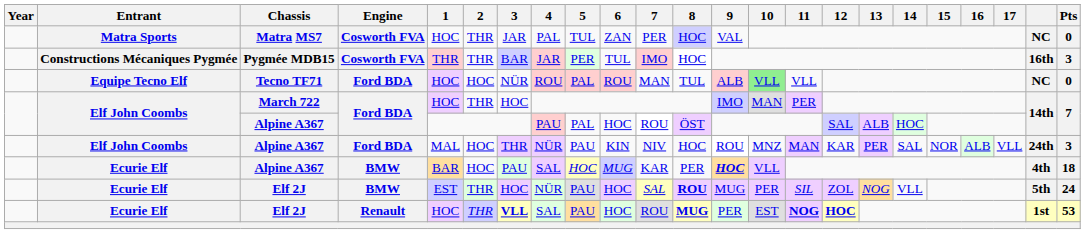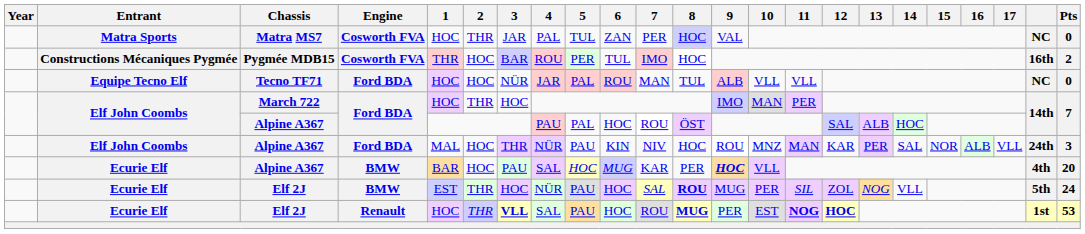 <table class="wikitable" style="text-align:center; font-size:85%">
 <tr>
 <th>Year</th>
 <th>Entrant</th>
 <th>Chassis</th>
 <th>Engine</th>
 <th>1</th>
 <th>2</th>
 <th>3</th>
 <th>4</th>
 <th>5</th>
 <th>6</th>
 <th>7</th>
 <th>8</th>
 <th>9</th>
 <th>10</th>
 <th>11</th>
 <th>12</th>
 <th>13</th>
 <th>14</th>
 <th>15</th>
 <th>16</th>
 <th>17</th>
 <th></th>
 <th>Pts</th>
 </tr>
 <tr>
 <td></td>
 <th nowrap><a href='#'>Matra Sports</a></th>
 <th nowrap><a href='#'>Matra</a> <a href='#'>MS7</a></th>
 <th nowrap><a href='#'>Cosworth FVA</a></th>
 <td><a href='#'>HOC</a></td>
 <td><a href='#'>THR</a></td>
 <td><a href='#'>JAR</a></td>
 <td><a href='#'>PAL</a></td>
 <td><a href='#'>TUL</a></td>
 <td><a href='#'>ZAN</a></td>
 <td><a href='#'>PER</a></td>
 <td style="background:#cfcfff;"><a href='#'>HOC</a><br></td>
 <td><a href='#'>VAL</a></td>
 <td colspan=8></td>
 <th>NC</th>
 <th>0</th>
 </tr>
 <tr>
 <td></td>
 <th nowrap>Constructions Mécaniques Pygmée</th>
 <th nowrap>Pygmée MDB15</th>
 <th nowrap><a href='#'>Cosworth FVA</a></th>
 <td style="background:#FFCFCF;"><a href='#'>THR</a><br></td>
-<td><a href='#'>THR</a></td>
+<td><a href='#'>HOC</a></td>
 <td style="background:#CFCFFF;"><a href='#'>BAR</a><br></td>
-<td style="background:#FFCFCF;"><a href='#'>JAR</a><br></td>
+<td style="background:#FFCFCF;"><a href='#'>ROU</a><br><small></small></td>
 <td style="background:#DFFFDF;"><a href='#'>PER</a><br><small></small></td>
 <td><a href='#'>TUL</a></td>
 <td style="background:#FFCFCF;"><a href='#'>IMO</a><br></td>
 <td style="background:#ffffff;"><a href='#'>HOC</a><br></td>
 <td colspan=9></td>
 <th>16th</th>
-<th>3</th>
+<th>2</th>
 </tr>
 <tr>
 <td></td>
 <th nowrap><a href='#'>Equipe Tecno Elf</a></th>
 <th nowrap><a href='#'>Tecno TF71</a></th>
 <th nowrap><a href='#'>Ford BDA</a></th>
 <td style="background:#EFCFFF;"><a href='#'>HOC</a><br></td>
 <td><a href='#'>HOC</a></td>
 <td><a href='#'>NÜR</a></td>
-<td style="background:#FFCFCF;"><a href='#'>ROU</a><br><small></small></td>
+<td style="background:#FFCFCF;"><a href='#'>JAR</a><br></td>
 <td style="background:#FFCFCF;"><a href='#'>PAL</a><br></td>
 <td style="background:#FFCFCF;"><a href='#'>ROU</a><br><small></small></td>
 <td><a href='#'>MAN</a></td>
 <td><a href='#'>TUL</a></td>
 <td style="background:#FFCFCF;"><a href='#'>ALB</a><br></td>
-<td style="background: lightgreen;"><a href='#'>VLL</a></td>
+<td><a href='#'>VLL</a></td>
 <td><a href='#'>VLL</a></td>
 <td colspan=6></td>
 <th>NC</th>
 <th>0</th>
 </tr>
 <tr>
 <td rowspan=2></td>
 <th rowspan=2 nowrap><a href='#'>Elf John Coombs</a></th>
 <th nowrap><a href='#'>March 722</a></th>
 <th rowspan=2 nowrap><a href='#'>Ford BDA</a></th>
 <td style="background:#EFCFFF;"><a href='#'>HOC</a><br></td>
 <td><a href='#'>THR</a></td>
 <td><a href='#'>HOC</a></td>
 <td colspan=5></td>
 <td style="background:#CFCFFF;"><a href='#'>IMO</a><br></td>
 <td style="background:#DFDFDF;"><a href='#'>MAN</a><br></td>
 <td style="background:#EFCFFF;"><a href='#'>PER</a><br></td>
 <td colspan=6></td>
 <th rowspan=2>14th</th>
 <th rowspan=2>7</th>
 </tr>
 <tr>
 <th nowrap><a href='#'>Alpine A367</a></th>
 <td colspan=3></td>
 <td style="background:#FFCFCF;"><a href='#'>PAU</a><br><small></small></td>
 <td><a href='#'>PAL</a></td>
 <td><a href='#'>HOC</a></td>
 <td style="background:#ffffff;"><a href='#'>ROU</a><br></td>
 <td style="background:#EFCFFF;"><a href='#'>ÖST</a><br></td>
 <td colspan=3></td>
 <td style="background:#CFCFFF;"><a href='#'>SAL</a><br></td>
 <td style="background:#EFCFFF;"><a href='#'>ALB</a><br></td>
 <td style="background:#DFFFDF;"><a href='#'>HOC</a><br><small></small></td>
 <td colspan=3></td>
 </tr>
 <tr>
 <td></td>
 <th nowrap><a href='#'>Elf John Coombs</a></th>
 <th nowrap><a href='#'>Alpine A367</a></th>
 <th nowrap><a href='#'>Ford BDA</a></th>
 <td><a href='#'>MAL</a></td>
 <td><a href='#'>HOC</a></td>
 <td style="background:#EFCFFF;"><a href='#'>THR</a><br></td>
 <td style="background:#EFCFFF;"><a href='#'>NÜR</a><br></td>
 <td><a href='#'>PAU</a></td>
 <td><a href='#'>KIN</a></td>
 <td><a href='#'>NIV</a></td>
 <td><a href='#'>HOC</a></td>
 <td style="background:#ffffff;"><a href='#'>ROU</a><br></td>
 <td><a href='#'>MNZ</a></td>
 <td style="background:#EFCFFF;"><a href='#'>MAN</a><br></td>
 <td><a href='#'>KAR</a></td>
 <td style="background:#EFCFFF;"><a href='#'>PER</a><br></td>
 <td><a href='#'>SAL</a></td>
 <td><a href='#'>NOR</a></td>
 <td style="background:#DFFFDF;"><a href='#'>ALB</a><br><small></small></td>
 <td><a href='#'>VLL</a></td>
 <th>24th</th>
 <th>3</th>
 </tr>
 <tr>
 <td></td>
 <th nowrap><a href='#'>Ecurie Elf</a></th>
 <th nowrap><a href='#'>Alpine A367</a></th>
 <th><a href='#'>BMW</a></th>
 <td style="background:#FFDF9F;"><a href='#'>BAR</a><br></td>
 <td><a href='#'>HOC</a></td>
 <td style="background:#DFFFDF;"><a href='#'>PAU</a><br></td>
 <td style="background:#EFCFFF;"><a href='#'>SAL</a><br></td>
 <td style="background:#FFFFBF;"><em><a href='#'>HOC</a></em><br></td>
 <td style="background:#CFCFFF;"><em><a href='#'>MUG</a></em><br></td>
 <td><a href='#'>KAR</a></td>
 <td><a href='#'>PER</a></td>
 <td style="background:#FFDF9F;"><strong><em><a href='#'>HOC</a></em></strong><br></td>
 <td style="background:#EFCFFF;"><a href='#'>VLL</a><br></td>
 <td colspan=7></td>
 <th>4th</th>
-<th>18</th>
+<th>20</th>
 </tr>
 <tr>
 <td></td>
 <th nowrap><a href='#'>Ecurie Elf</a></th>
 <th nowrap><a href='#'>Elf 2J</a></th>
 <th><a href='#'>BMW</a></th>
 <td style="background:#CFCFFF;"><a href='#'>EST</a><br></td>
 <td style="background:#DFFFDF;"><a href='#'>THR</a><br></td>
 <td style="background:#EFCFFF;"><a href='#'>HOC</a><br></td>
 <td style="background:#DFFFDF;"><a href='#'>NÜR</a><br></td>
 <td style="background:#DFDFDF;"><a href='#'>PAU</a><br></td>
 <td style="background:#EFCFFF;"><a href='#'>HOC</a><br></td>
 <td style="background:#FFFFBF;"><em><a href='#'>SAL</a></em><br></td>
 <td style="background:#EFCFFF;"><strong><a href='#'>ROU</a></strong><br></td>
 <td style="background:#EFCFFF;"><a href='#'>MUG</a><br></td>
 <td style="background:#EFCFFF;"><a href='#'>PER</a><br></td>
 <td style="background:#EFCFFF;"><em><a href='#'>SIL</a></em><br></td>
 <td style="background:#EFCFFF;"><a href='#'>ZOL</a><br></td>
 <td style="background:#FFDF9F;"><em><a href='#'>NOG</a></em><br></td>
 <td><a href='#'>VLL</a></td>
 <td colspan=3></td>
 <th>5th</th>
 <th>24</th>
 </tr>
 <tr>
 <td></td>
 <th nowrap><a href='#'>Ecurie Elf</a></th>
 <th nowrap><a href='#'>Elf 2J</a></th>
 <th><a href='#'>Renault</a></th>
 <td style="background:#EFCFFF;"><a href='#'>HOC</a><br></td>
 <td style="background:#CFCFFF;"><em><a href='#'>THR</a></em><br></td>
 <td style="background:#FFFFBF;"><strong><a href='#'>VLL</a></strong><br></td>
 <td style="background:#DFFFDF;"><a href='#'>SAL</a><br></td>
 <td style="background:#FFDF9F;"><a href='#'>PAU</a><br><small></small></td>
 <td style="background:#DFFFDF;"><a href='#'>HOC</a><br><small></small></td>
 <td style="background:#DFDFDF;"><a href='#'>ROU</a><br></td>
 <td style="background:#FFFFBF;"><strong><a href='#'>MUG</a></strong><br></td>
 <td style="background:#DFFFDF;"><a href='#'>PER</a><br></td>
 <td style="background:#DFDFDF;"><a href='#'>EST</a><br></td>
 <td style="background:#EFCFFF;"><strong><a href='#'>NOG</a></strong><br></td>
 <td style="background:#FFFFBF;"><strong><a href='#'>HOC</a></strong><br></td>
 <td colspan=5></td>
 <td style="background:#FFFFBF;"><strong>1st</strong></td>
 <td style="background:#FFFFBF;"><strong>53</strong></td>
 </tr>
 <tr>
 <th colspan="23"></th>
 </tr>
 </table>
